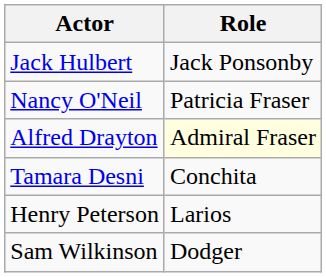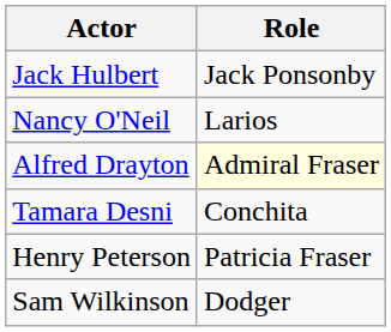 <table class="wikitable">
 <tr>
 <th>Actor</th>
 <th>Role</th>
 </tr>
 <tr>
 <td><a href='#'>Jack Hulbert</a></td>
 <td>Jack Ponsonby</td>
 </tr>
 <tr>
 <td><a href='#'>Nancy O'Neil</a></td>
-<td>Patricia Fraser</td>
+<td>Larios</td>
 </tr>
 <tr>
 <td><a href='#'>Alfred Drayton</a></td>
 <td style="background: lightyellow;">Admiral Fraser</td>
 </tr>
 <tr>
 <td><a href='#'>Tamara Desni</a></td>
 <td>Conchita</td>
 </tr>
 <tr>
 <td>Henry Peterson</td>
-<td>Larios</td>
+<td>Patricia Fraser</td>
 </tr>
 <tr>
 <td>Sam Wilkinson</td>
 <td>Dodger</td>
 </tr>
 </table>
